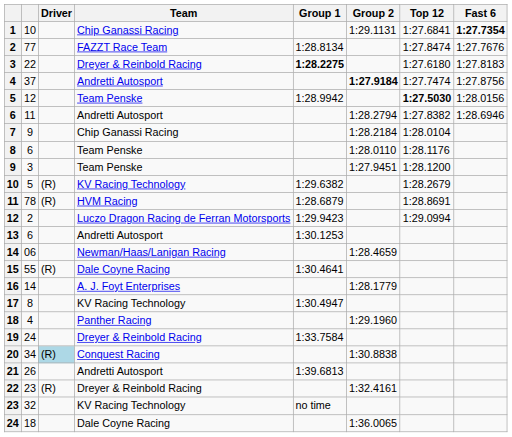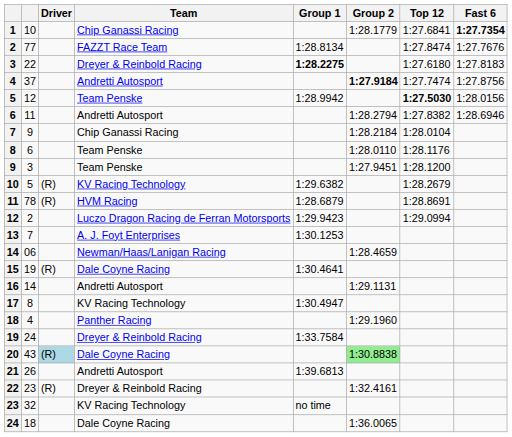 <table class="wikitable" style="font-size:95%">
 <tr>
 <th scope="col"></th>
 <th scope="col"></th>
 <th scope="col">Driver</th>
 <th scope="col">Team</th>
 <th scope="col">Group 1</th>
 <th>Group 2</th>
 <th scope="col">Top 12</th>
 <th scope="col">Fast 6</th>
 </tr>
 <tr>
 <th scope="row">1</th>
 <td align="center">10</td>
 <td></td>
 <td><a href='#'>Chip Ganassi Racing</a></td>
 <td></td>
-<td>1:29.1131</td>
+<td>1:28.1779</td>
 <td>1:27.6841</td>
 <td><strong>1:27.7354</strong></td>
 </tr>
 <tr>
 <th scope="row">2</th>
 <td align="center">77</td>
 <td></td>
 <td><a href='#'>FAZZT Race Team</a></td>
 <td>1:28.8134</td>
 <td></td>
 <td>1:27.8474</td>
 <td>1:27.7676</td>
 </tr>
 <tr>
 <th scope="row">3</th>
 <td align="center">22</td>
 <td></td>
 <td><a href='#'>Dreyer & Reinbold Racing</a></td>
 <td><strong>1:28.2275</strong></td>
 <td></td>
 <td>1:27.6180</td>
 <td>1:27.8183</td>
 </tr>
 <tr>
 <th scope="row">4</th>
 <td align="center">37</td>
 <td></td>
 <td><a href='#'>Andretti Autosport</a></td>
 <td></td>
 <td><strong>1:27.9184</strong></td>
 <td>1:27.7474</td>
 <td>1:27.8756</td>
 </tr>
 <tr>
 <th scope="row">5</th>
 <td align="center">12</td>
 <td></td>
 <td><a href='#'>Team Penske</a></td>
 <td>1:28.9942</td>
 <td></td>
 <td><strong>1:27.5030</strong></td>
 <td>1:28.0156</td>
 </tr>
 <tr>
 <th scope="row">6</th>
 <td align="center">11</td>
 <td></td>
 <td>Andretti Autosport</td>
 <td></td>
 <td>1:28.2794</td>
 <td>1:27.8382</td>
 <td>1:28.6946</td>
 </tr>
 <tr>
 <th scope="row">7</th>
 <td align="center">9</td>
 <td></td>
 <td>Chip Ganassi Racing</td>
 <td></td>
 <td>1:28.2184</td>
 <td>1:28.0104</td>
 <td></td>
 </tr>
 <tr>
 <th scope="row">8</th>
 <td align="center">6</td>
 <td></td>
 <td>Team Penske</td>
 <td></td>
 <td>1:28.0110</td>
 <td>1:28.1176</td>
 <td></td>
 </tr>
 <tr>
 <th scope="row">9</th>
 <td align="center">3</td>
 <td></td>
 <td>Team Penske</td>
 <td></td>
 <td>1:27.9451</td>
 <td>1:28.1200</td>
 <td></td>
 </tr>
 <tr>
 <th scope="row">10</th>
 <td align="center">5</td>
 <td> (R)</td>
 <td><a href='#'>KV Racing Technology</a></td>
 <td>1:29.6382</td>
 <td></td>
 <td>1:28.2679</td>
 <td></td>
 </tr>
 <tr>
 <th scope="row">11</th>
 <td align="center">78</td>
 <td> (R)</td>
 <td><a href='#'>HVM Racing</a></td>
 <td>1:28.6879</td>
 <td></td>
 <td>1:28.8691</td>
 <td></td>
 </tr>
 <tr>
 <th scope="row">12</th>
 <td align="center">2</td>
 <td></td>
 <td><a href='#'>Luczo Dragon Racing de Ferran Motorsports</a></td>
 <td>1:29.9423</td>
 <td></td>
 <td>1:29.0994</td>
 <td></td>
 </tr>
 <tr>
 <th scope="row">13</th>
-<td align="center">6</td>
+<td align="center">7</td>
 <td></td>
-<td>Andretti Autosport</td>
+<td><a href='#'>A. J. Foyt Enterprises</a></td>
 <td>1:30.1253</td>
 <td></td>
 <td></td>
 <td></td>
 </tr>
 <tr>
 <th scope="row">14</th>
 <td align="center">06</td>
 <td></td>
 <td><a href='#'>Newman/Haas/Lanigan Racing</a></td>
 <td></td>
 <td>1:28.4659</td>
 <td></td>
 <td></td>
 </tr>
 <tr>
 <th scope="row">15</th>
-<td align="center">55</td>
+<td align="center">19</td>
 <td> (R)</td>
 <td><a href='#'>Dale Coyne Racing</a></td>
 <td>1:30.4641</td>
 <td></td>
 <td></td>
 <td></td>
 </tr>
 <tr>
 <th scope="row">16</th>
 <td align="center">14</td>
 <td></td>
-<td><a href='#'>A. J. Foyt Enterprises</a></td>
+<td>Andretti Autosport</td>
 <td></td>
-<td>1:28.1779</td>
+<td>1:29.1131</td>
 <td></td>
 <td></td>
 </tr>
 <tr>
 <th scope="row">17</th>
 <td align="center">8</td>
 <td></td>
 <td>KV Racing Technology</td>
 <td>1:30.4947</td>
 <td></td>
 <td></td>
 <td></td>
 </tr>
 <tr>
 <th scope="row">18</th>
 <td align="center">4</td>
 <td></td>
 <td><a href='#'>Panther Racing</a></td>
 <td></td>
 <td>1:29.1960</td>
 <td></td>
 <td></td>
 </tr>
 <tr>
 <th scope="row">19</th>
 <td align="center">24</td>
 <td></td>
 <td><a href='#'>Dreyer & Reinbold Racing</a></td>
 <td>1:33.7584</td>
 <td></td>
 <td></td>
 <td></td>
 </tr>
 <tr>
 <th scope="row">20</th>
-<td align="center">34</td>
+<td align="center">43</td>
 <td style="background: lightblue;"> (R)</td>
-<td><a href='#'>Conquest Racing</a></td>
+<td><a href='#'>Dale Coyne Racing</a></td>
 <td></td>
-<td>1:30.8838</td>
+<td style="background: lightgreen;">1:30.8838</td>
 <td></td>
 <td></td>
 </tr>
 <tr>
 <th scope="row">21</th>
 <td align="center">26</td>
 <td></td>
 <td>Andretti Autosport</td>
 <td>1:39.6813</td>
 <td></td>
 <td></td>
 <td></td>
 </tr>
 <tr>
 <th scope="row">22</th>
 <td align="center">23</td>
 <td> (R)</td>
 <td>Dreyer & Reinbold Racing</td>
 <td></td>
 <td>1:32.4161</td>
 <td></td>
 <td></td>
 </tr>
 <tr>
 <th scope="row">23</th>
 <td align="center">32</td>
 <td></td>
 <td>KV Racing Technology</td>
 <td>no time</td>
 <td></td>
 <td></td>
 <td></td>
 </tr>
 <tr>
 <th scope="row">24</th>
 <td align="center">18</td>
 <td></td>
 <td>Dale Coyne Racing</td>
 <td></td>
 <td>1:36.0065</td>
 <td></td>
 <td></td>
 </tr>
 </table>
